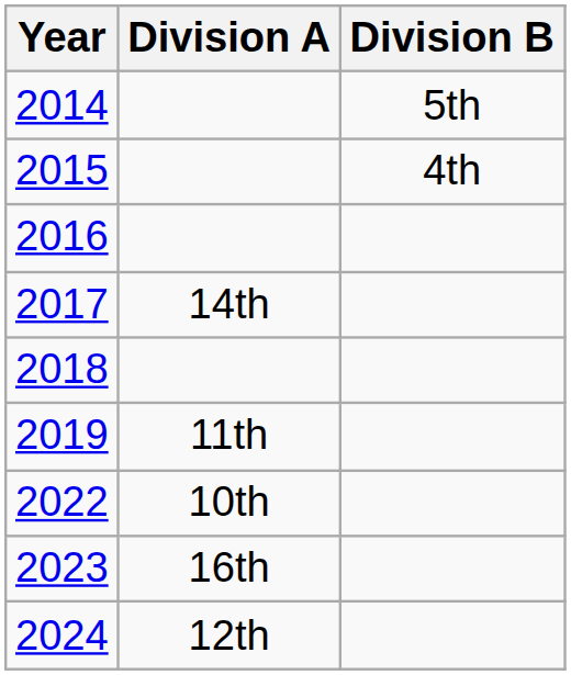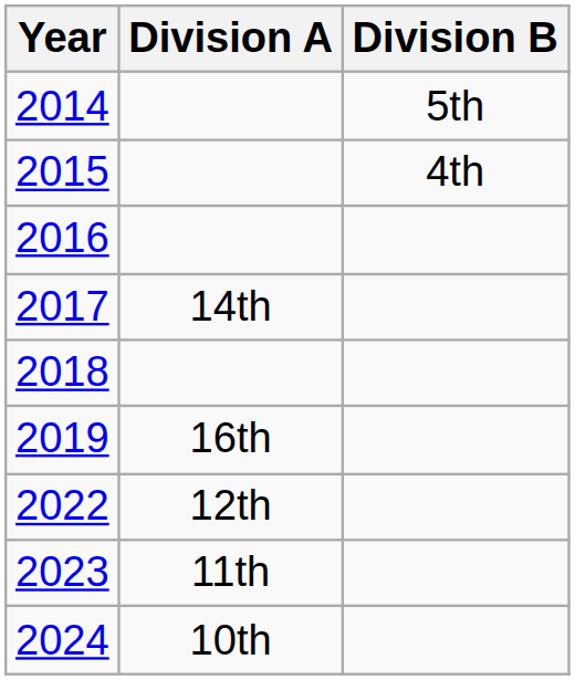 <table class="wikitable" style="text-align:center">
 <tr>
 <th>Year</th>
 <th>Division A</th>
 <th>Division B</th>
 </tr>
 <tr>
 <td><a href='#'>2014</a></td>
 <td></td>
 <td>5th</td>
 </tr>
 <tr>
 <td><a href='#'>2015</a></td>
 <td></td>
 <td>4th</td>
 </tr>
 <tr>
 <td><a href='#'>2016</a></td>
 <td></td>
 <td></td>
 </tr>
 <tr>
 <td><a href='#'>2017</a></td>
 <td>14th</td>
 <td></td>
 </tr>
 <tr>
 <td><a href='#'>2018</a></td>
 <td></td>
 <td></td>
 </tr>
 <tr>
 <td><a href='#'>2019</a></td>
+<td>16th</td>
+<td></td>
+</tr>
+<tr>
+<td><a href='#'>2022</a></td>
+<td>12th</td>
+<td></td>
+</tr>
+<tr>
+<td><a href='#'>2023</a></td>
 <td>11th</td>
 <td></td>
 </tr>
 <tr>
-<td><a href='#'>2022</a></td>
+<td><a href='#'>2024</a></td>
 <td>10th</td>
 <td></td>
 </tr>
-<tr>
-<td><a href='#'>2023</a></td>
-<td>16th</td>
-<td></td>
-</tr>
-<tr>
-<td><a href='#'>2024</a></td>
-<td>12th</td>
-<td></td>
-</tr>
 </table>
